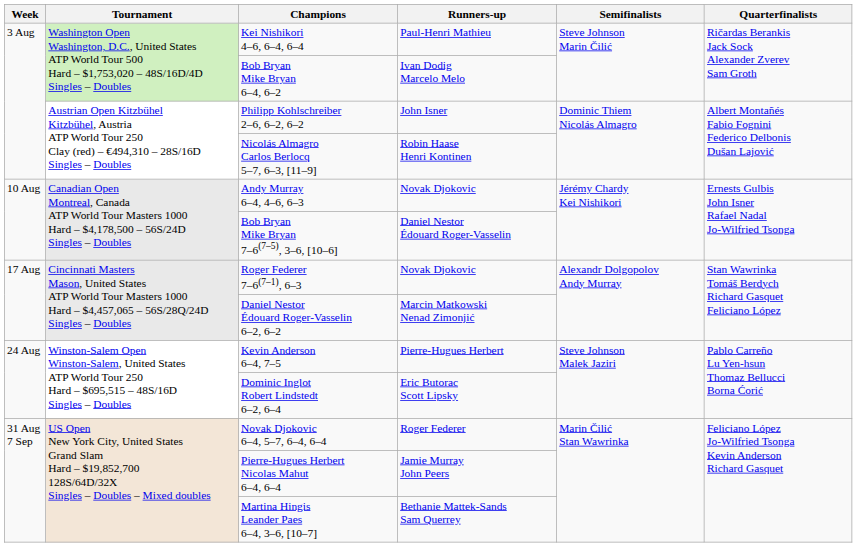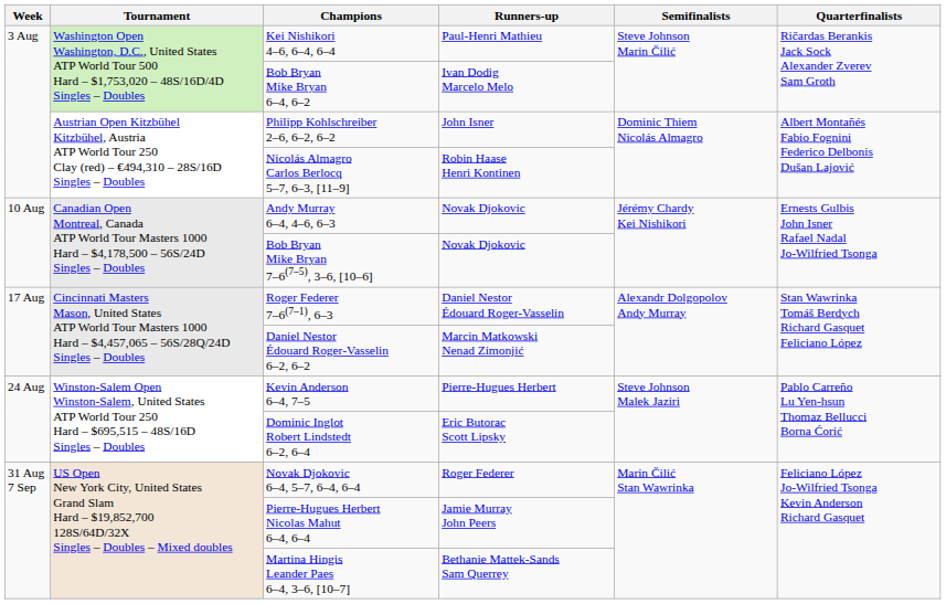 <table class=wikitable style=font-size:95%>
 <tr>
 <th style="width:48px;">Week</th>
 <th style="width:250px;">Tournament</th>
 <th style="width:205px;">Champions</th>
 <th style="width:205px;">Runners-up</th>
 <th style="width:190px;">Semifinalists</th>
 <th style="width:190px;">Quarterfinalists</th>
 </tr>
 <tr valign=top>
 <td rowspan=4>3 Aug</td>
 <td bgcolor=#d0f0c0 rowspan=2><a href='#'>Washington Open</a><br> <a href='#'>Washington, D.C.</a>, United States<br>ATP World Tour 500<br>Hard – $1,753,020 – 48S/16D/4D<br><a href='#'>Singles</a> – <a href='#'>Doubles</a></td>
 <td> <a href='#'>Kei Nishikori</a><br>4–6, 6–4, 6–4</td>
 <td> <a href='#'>Paul-Henri Mathieu</a></td>
 <td rowspan=2> <a href='#'>Steve Johnson</a> <br>  <a href='#'>Marin Čilić</a></td>
 <td rowspan=2> <a href='#'>Ričardas Berankis</a> <br>  <a href='#'>Jack Sock</a> <br>  <a href='#'>Alexander Zverev</a> <br>  <a href='#'>Sam Groth</a></td>
 </tr>
 <tr valign=top>
 <td> <a href='#'>Bob Bryan</a> <br>  <a href='#'>Mike Bryan</a><br> 6–4, 6–2</td>
 <td> <a href='#'>Ivan Dodig</a> <br>  <a href='#'>Marcelo Melo</a></td>
 </tr>
 <tr valign=top>
 <td bgcolor=#ffffff rowspan=2><a href='#'>Austrian Open Kitzbühel</a><br> <a href='#'>Kitzbühel</a>, Austria<br>ATP World Tour 250<br>Clay (red) – €494,310 – 28S/16D<br> <a href='#'>Singles</a> – <a href='#'>Doubles</a></td>
 <td> <a href='#'>Philipp Kohlschreiber</a> <br>2–6, 6–2, 6–2</td>
 <td> <a href='#'>John Isner</a></td>
 <td rowspan=2> <a href='#'>Dominic Thiem</a> <br> <a href='#'>Nicolás Almagro</a></td>
 <td rowspan=2> <a href='#'>Albert Montañés</a> <br>  <a href='#'>Fabio Fognini</a> <br>  <a href='#'>Federico Delbonis</a> <br>  <a href='#'>Dušan Lajović</a></td>
 </tr>
 <tr valign=top>
 <td> <a href='#'>Nicolás Almagro</a> <br>  <a href='#'>Carlos Berlocq</a> <br> 5–7, 6–3, [11–9]</td>
 <td> <a href='#'>Robin Haase</a> <br>  <a href='#'>Henri Kontinen</a></td>
 </tr>
 <tr valign=top>
 <td rowspan=2>10 Aug</td>
 <td bgcolor=#E9E9E9 rowspan=2><a href='#'>Canadian Open</a><br> <a href='#'>Montreal</a>, Canada<br>ATP World Tour Masters 1000<br>Hard – $4,178,500 – 56S/24D<br><a href='#'>Singles</a> – <a href='#'>Doubles</a></td>
 <td> <a href='#'>Andy Murray</a> <br>6–4, 4–6, 6–3</td>
 <td> <a href='#'>Novak Djokovic</a></td>
 <td rowspan=2> <a href='#'>Jérémy Chardy</a> <br>  <a href='#'>Kei Nishikori</a></td>
 <td rowspan=2> <a href='#'>Ernests Gulbis</a> <br>  <a href='#'>John Isner</a> <br>  <a href='#'>Rafael Nadal</a> <br> <a href='#'>Jo-Wilfried Tsonga</a></td>
 </tr>
 <tr valign=top>
 <td> <a href='#'>Bob Bryan</a> <br>  <a href='#'>Mike Bryan</a> <br> 7–6<sup>(7–5)</sup>, 3–6, [10–6]</td>
-<td> <a href='#'>Daniel Nestor</a> <br>  <a href='#'>Édouard Roger-Vasselin</a></td>
+<td> <a href='#'>Novak Djokovic</a></td>
 </tr>
 <tr valign=top>
 <td rowspan=2>17 Aug</td>
 <td bgcolor=#E9E9E9 rowspan=2><a href='#'>Cincinnati Masters</a><br> <a href='#'>Mason</a>, United States<br>ATP World Tour Masters 1000<br>Hard – $4,457,065 – 56S/28Q/24D<br><a href='#'>Singles</a> – <a href='#'>Doubles</a></td>
 <td> <a href='#'>Roger Federer</a><br>7–6<sup>(7–1)</sup>, 6–3</td>
-<td> <a href='#'>Novak Djokovic</a></td>
+<td> <a href='#'>Daniel Nestor</a> <br>  <a href='#'>Édouard Roger-Vasselin</a></td>
 <td rowspan=2> <a href='#'>Alexandr Dolgopolov</a> <br>  <a href='#'>Andy Murray</a></td>
 <td rowspan=2> <a href='#'>Stan Wawrinka</a> <br>  <a href='#'>Tomáš Berdych</a> <br>  <a href='#'>Richard Gasquet</a> <br>  <a href='#'>Feliciano López</a></td>
 </tr>
 <tr valign=top>
 <td> <a href='#'>Daniel Nestor</a><br> <a href='#'>Édouard Roger-Vasselin</a> <br> 6–2, 6–2</td>
 <td> <a href='#'>Marcin Matkowski</a><br> <a href='#'>Nenad Zimonjić</a></td>
 </tr>
 <tr valign=top>
 <td rowspan=2>24 Aug</td>
 <td bgcolor=#ffffff rowspan=2><a href='#'>Winston-Salem Open</a> <br> <a href='#'>Winston-Salem</a>, United States <br>ATP World Tour 250<br>Hard – $695,515 – 48S/16D<br><a href='#'>Singles</a> – <a href='#'>Doubles</a></td>
 <td> <a href='#'>Kevin Anderson</a><br>6–4, 7–5</td>
 <td> <a href='#'>Pierre-Hugues Herbert</a></td>
 <td rowspan=2> <a href='#'>Steve Johnson</a><br>  <a href='#'>Malek Jaziri</a></td>
 <td rowspan=2> <a href='#'>Pablo Carreño</a><br> <a href='#'>Lu Yen-hsun</a><br>  <a href='#'>Thomaz Bellucci</a> <br> <a href='#'>Borna Ćorić</a></td>
 </tr>
 <tr valign=top>
 <td> <a href='#'>Dominic Inglot</a><br> <a href='#'>Robert Lindstedt</a><br>6–2, 6–4</td>
 <td> <a href='#'>Eric Butorac</a><br> <a href='#'>Scott Lipsky</a></td>
 </tr>
 <tr valign=top>
 <td rowspan=3>31 Aug<br>7 Sep</td>
 <td bgcolor=#F3E6D7 rowspan=3><a href='#'>US Open</a><br> New York City, United States<br>Grand Slam<br>Hard – $19,852,700<br>128S/64D/32X<br><a href='#'>Singles</a> – <a href='#'>Doubles</a> – <a href='#'>Mixed doubles</a></td>
 <td> <a href='#'>Novak Djokovic</a> <br> 6–4, 5–7, 6–4, 6–4</td>
 <td> <a href='#'>Roger Federer</a></td>
 <td rowspan=3> <a href='#'>Marin Čilić</a><br> <a href='#'>Stan Wawrinka</a></td>
 <td rowspan=3> <a href='#'>Feliciano López</a> <br> <a href='#'>Jo-Wilfried Tsonga</a><br> <a href='#'>Kevin Anderson</a><br> <a href='#'>Richard Gasquet</a></td>
 </tr>
 <tr valign=top>
 <td> <a href='#'>Pierre-Hugues Herbert</a><br> <a href='#'>Nicolas Mahut</a><br>6–4, 6–4</td>
 <td> <a href='#'>Jamie Murray</a><br> <a href='#'>John Peers</a></td>
 </tr>
 <tr valign=top>
 <td> <a href='#'>Martina Hingis</a> <br>  <a href='#'>Leander Paes</a> <br> 6–4, 3–6, [10–7]</td>
 <td> <a href='#'>Bethanie Mattek-Sands</a> <br>  <a href='#'>Sam Querrey</a></td>
 </tr>
 </table>
